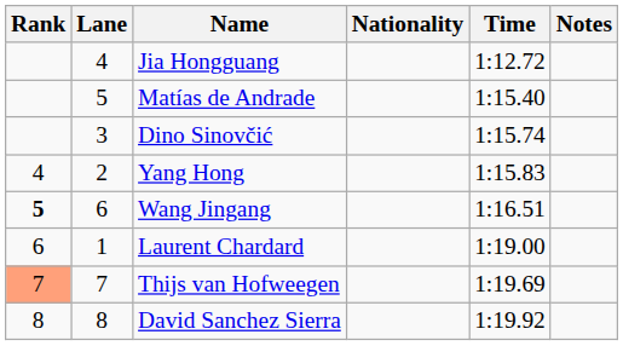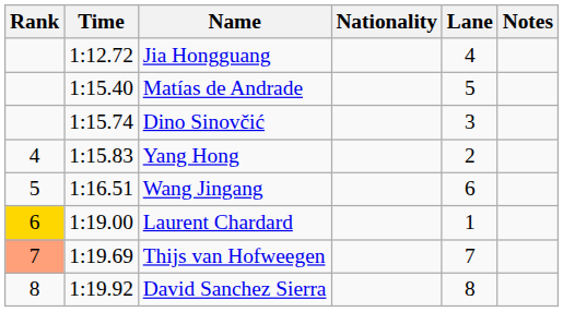 <table class="wikitable sortable" style="text-align:center">
 <tr>
 <th>Rank</th>
-<th>Lane</th>
+<th>Time</th>
 <th>Name</th>
 <th>Nationality</th>
-<th>Time</th>
+<th>Lane</th>
 <th>Notes</th>
 </tr>
 <tr>
 <td></td>
-<td>4</td>
+<td>1:12.72</td>
 <td align=left><a href='#'>Jia Hongguang</a></td>
 <td align=left></td>
-<td>1:12.72</td>
+<td>4</td>
 <td></td>
 </tr>
 <tr>
 <td></td>
-<td>5</td>
+<td>1:15.40</td>
 <td align=left><a href='#'>Matías de Andrade</a></td>
 <td align=left></td>
-<td>1:15.40</td>
+<td>5</td>
 <td></td>
 </tr>
 <tr>
 <td></td>
-<td>3</td>
+<td>1:15.74</td>
 <td align=left><a href='#'>Dino Sinovčić</a></td>
 <td align=left></td>
-<td>1:15.74</td>
+<td>3</td>
 <td></td>
 </tr>
 <tr>
 <td>4</td>
-<td>2</td>
+<td>1:15.83</td>
 <td align=left><a href='#'>Yang Hong</a></td>
 <td align=left></td>
-<td>1:15.83</td>
+<td>2</td>
 <td></td>
 </tr>
 <tr>
-<td><strong>5</strong></td>
-<td>6</td>
+<td>5</td>
+<td>1:16.51</td>
 <td align=left><a href='#'>Wang Jingang</a></td>
 <td align=left></td>
-<td>1:16.51</td>
+<td>6</td>
 <td></td>
 </tr>
 <tr>
-<td>6</td>
-<td>1</td>
+<td style="background: gold;">6</td>
+<td>1:19.00</td>
 <td align=left><a href='#'>Laurent Chardard</a></td>
 <td align=left></td>
-<td>1:19.00</td>
+<td>1</td>
 <td></td>
 </tr>
 <tr>
 <td style="background: lightsalmon;">7</td>
-<td>7</td>
+<td>1:19.69</td>
 <td align=left><a href='#'>Thijs van Hofweegen</a></td>
 <td align=left></td>
-<td>1:19.69</td>
+<td>7</td>
 <td></td>
 </tr>
 <tr>
 <td>8</td>
-<td>8</td>
+<td>1:19.92</td>
 <td align=left><a href='#'>David Sanchez Sierra</a></td>
 <td align=left></td>
-<td>1:19.92</td>
+<td>8</td>
 <td></td>
 </tr>
 </table>
